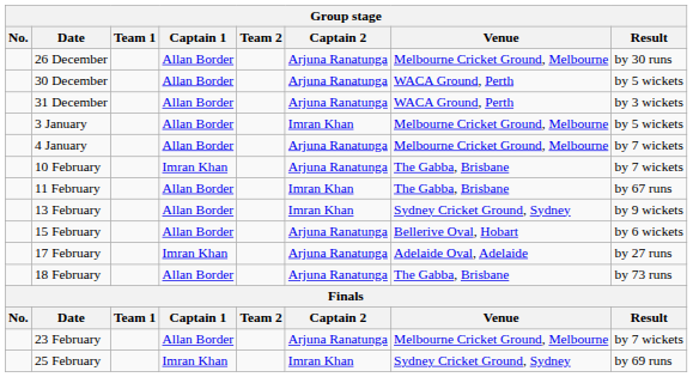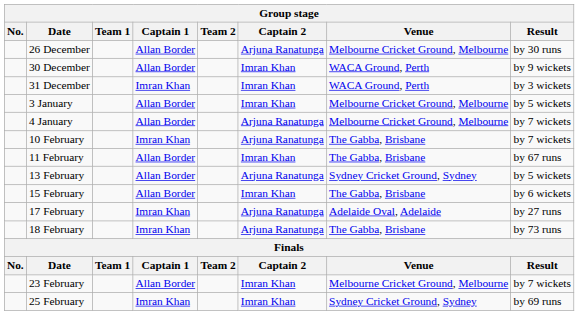 <table class="wikitable">
 <tr>
 <th colspan="9">Group stage</th>
 </tr>
 <tr>
 <th>No.</th>
 <th>Date</th>
 <th>Team 1</th>
 <th>Captain 1</th>
 <th>Team 2</th>
 <th>Captain 2</th>
 <th>Venue</th>
 <th>Result</th>
 </tr>
 <tr>
 <td></td>
 <td>26 December</td>
 <td></td>
 <td><a href='#'>Allan Border</a></td>
 <td></td>
 <td><a href='#'>Arjuna Ranatunga</a></td>
 <td><a href='#'>Melbourne Cricket Ground</a>, <a href='#'>Melbourne</a></td>
 <td> by 30 runs</td>
 </tr>
 <tr>
 <td></td>
 <td>30 December</td>
 <td></td>
 <td><a href='#'>Allan Border</a></td>
 <td></td>
-<td><a href='#'>Arjuna Ranatunga</a></td>
+<td><a href='#'>Imran Khan</a></td>
 <td><a href='#'>WACA Ground</a>, <a href='#'>Perth</a></td>
-<td> by 5 wickets</td>
+<td> by 9 wickets</td>
 </tr>
 <tr>
 <td></td>
 <td>31 December</td>
 <td></td>
-<td><a href='#'>Allan Border</a></td>
+<td><a href='#'>Imran Khan</a></td>
 <td></td>
-<td><a href='#'>Arjuna Ranatunga</a></td>
+<td><a href='#'>Imran Khan</a></td>
 <td><a href='#'>WACA Ground</a>, <a href='#'>Perth</a></td>
 <td> by 3 wickets</td>
 </tr>
 <tr>
 <td></td>
 <td>3 January</td>
 <td></td>
 <td><a href='#'>Allan Border</a></td>
 <td></td>
 <td><a href='#'>Imran Khan</a></td>
 <td><a href='#'>Melbourne Cricket Ground</a>, <a href='#'>Melbourne</a></td>
 <td> by 5 wickets</td>
 </tr>
 <tr>
 <td></td>
 <td>4 January</td>
 <td></td>
 <td><a href='#'>Allan Border</a></td>
 <td></td>
 <td><a href='#'>Arjuna Ranatunga</a></td>
 <td><a href='#'>Melbourne Cricket Ground</a>, <a href='#'>Melbourne</a></td>
 <td> by 7 wickets</td>
 </tr>
 <tr>
 <td></td>
 <td>10 February</td>
 <td></td>
 <td><a href='#'>Imran Khan</a></td>
 <td></td>
 <td><a href='#'>Arjuna Ranatunga</a></td>
 <td><a href='#'>The Gabba</a>, <a href='#'>Brisbane</a></td>
 <td> by 7 wickets</td>
 </tr>
 <tr>
 <td></td>
 <td>11 February</td>
 <td></td>
 <td><a href='#'>Allan Border</a></td>
 <td></td>
 <td><a href='#'>Imran Khan</a></td>
 <td><a href='#'>The Gabba</a>, <a href='#'>Brisbane</a></td>
 <td> by 67 runs</td>
 </tr>
 <tr>
 <td></td>
 <td>13 February</td>
 <td></td>
 <td><a href='#'>Allan Border</a></td>
 <td></td>
-<td><a href='#'>Imran Khan</a></td>
+<td><a href='#'>Arjuna Ranatunga</a></td>
 <td><a href='#'>Sydney Cricket Ground</a>, <a href='#'>Sydney</a></td>
-<td> by 9 wickets</td>
+<td> by 5 wickets</td>
 </tr>
 <tr>
 <td></td>
 <td>15 February</td>
 <td></td>
 <td><a href='#'>Allan Border</a></td>
 <td></td>
-<td><a href='#'>Arjuna Ranatunga</a></td>
-<td><a href='#'>Bellerive Oval</a>, <a href='#'>Hobart</a></td>
+<td><a href='#'>Imran Khan</a></td>
+<td><a href='#'>The Gabba</a>, <a href='#'>Brisbane</a></td>
 <td> by 6 wickets</td>
 </tr>
 <tr>
 <td></td>
 <td>17 February</td>
 <td></td>
 <td><a href='#'>Imran Khan</a></td>
 <td></td>
 <td><a href='#'>Arjuna Ranatunga</a></td>
 <td><a href='#'>Adelaide Oval</a>, <a href='#'>Adelaide</a></td>
 <td> by 27 runs</td>
 </tr>
 <tr>
 <td></td>
 <td>18 February</td>
 <td></td>
-<td><a href='#'>Allan Border</a></td>
+<td><a href='#'>Imran Khan</a></td>
 <td></td>
 <td><a href='#'>Arjuna Ranatunga</a></td>
 <td><a href='#'>The Gabba</a>, <a href='#'>Brisbane</a></td>
 <td> by 73 runs</td>
 </tr>
 <tr>
 <th colspan="9">Finals</th>
 </tr>
 <tr>
 <th>No.</th>
 <th>Date</th>
 <th>Team 1</th>
 <th>Captain 1</th>
 <th>Team 2</th>
 <th>Captain 2</th>
 <th>Venue</th>
 <th>Result</th>
 </tr>
 <tr>
 <td></td>
 <td>23 February</td>
 <td></td>
 <td><a href='#'>Allan Border</a></td>
 <td></td>
-<td><a href='#'>Arjuna Ranatunga</a></td>
+<td><a href='#'>Imran Khan</a></td>
 <td><a href='#'>Melbourne Cricket Ground</a>, <a href='#'>Melbourne</a></td>
 <td> by 7 wickets</td>
 </tr>
 <tr>
 <td></td>
 <td>25 February</td>
 <td></td>
 <td><a href='#'>Imran Khan</a></td>
 <td></td>
 <td><a href='#'>Imran Khan</a></td>
 <td><a href='#'>Sydney Cricket Ground</a>, <a href='#'>Sydney</a></td>
 <td> by 69 runs</td>
 </tr>
 </table>
